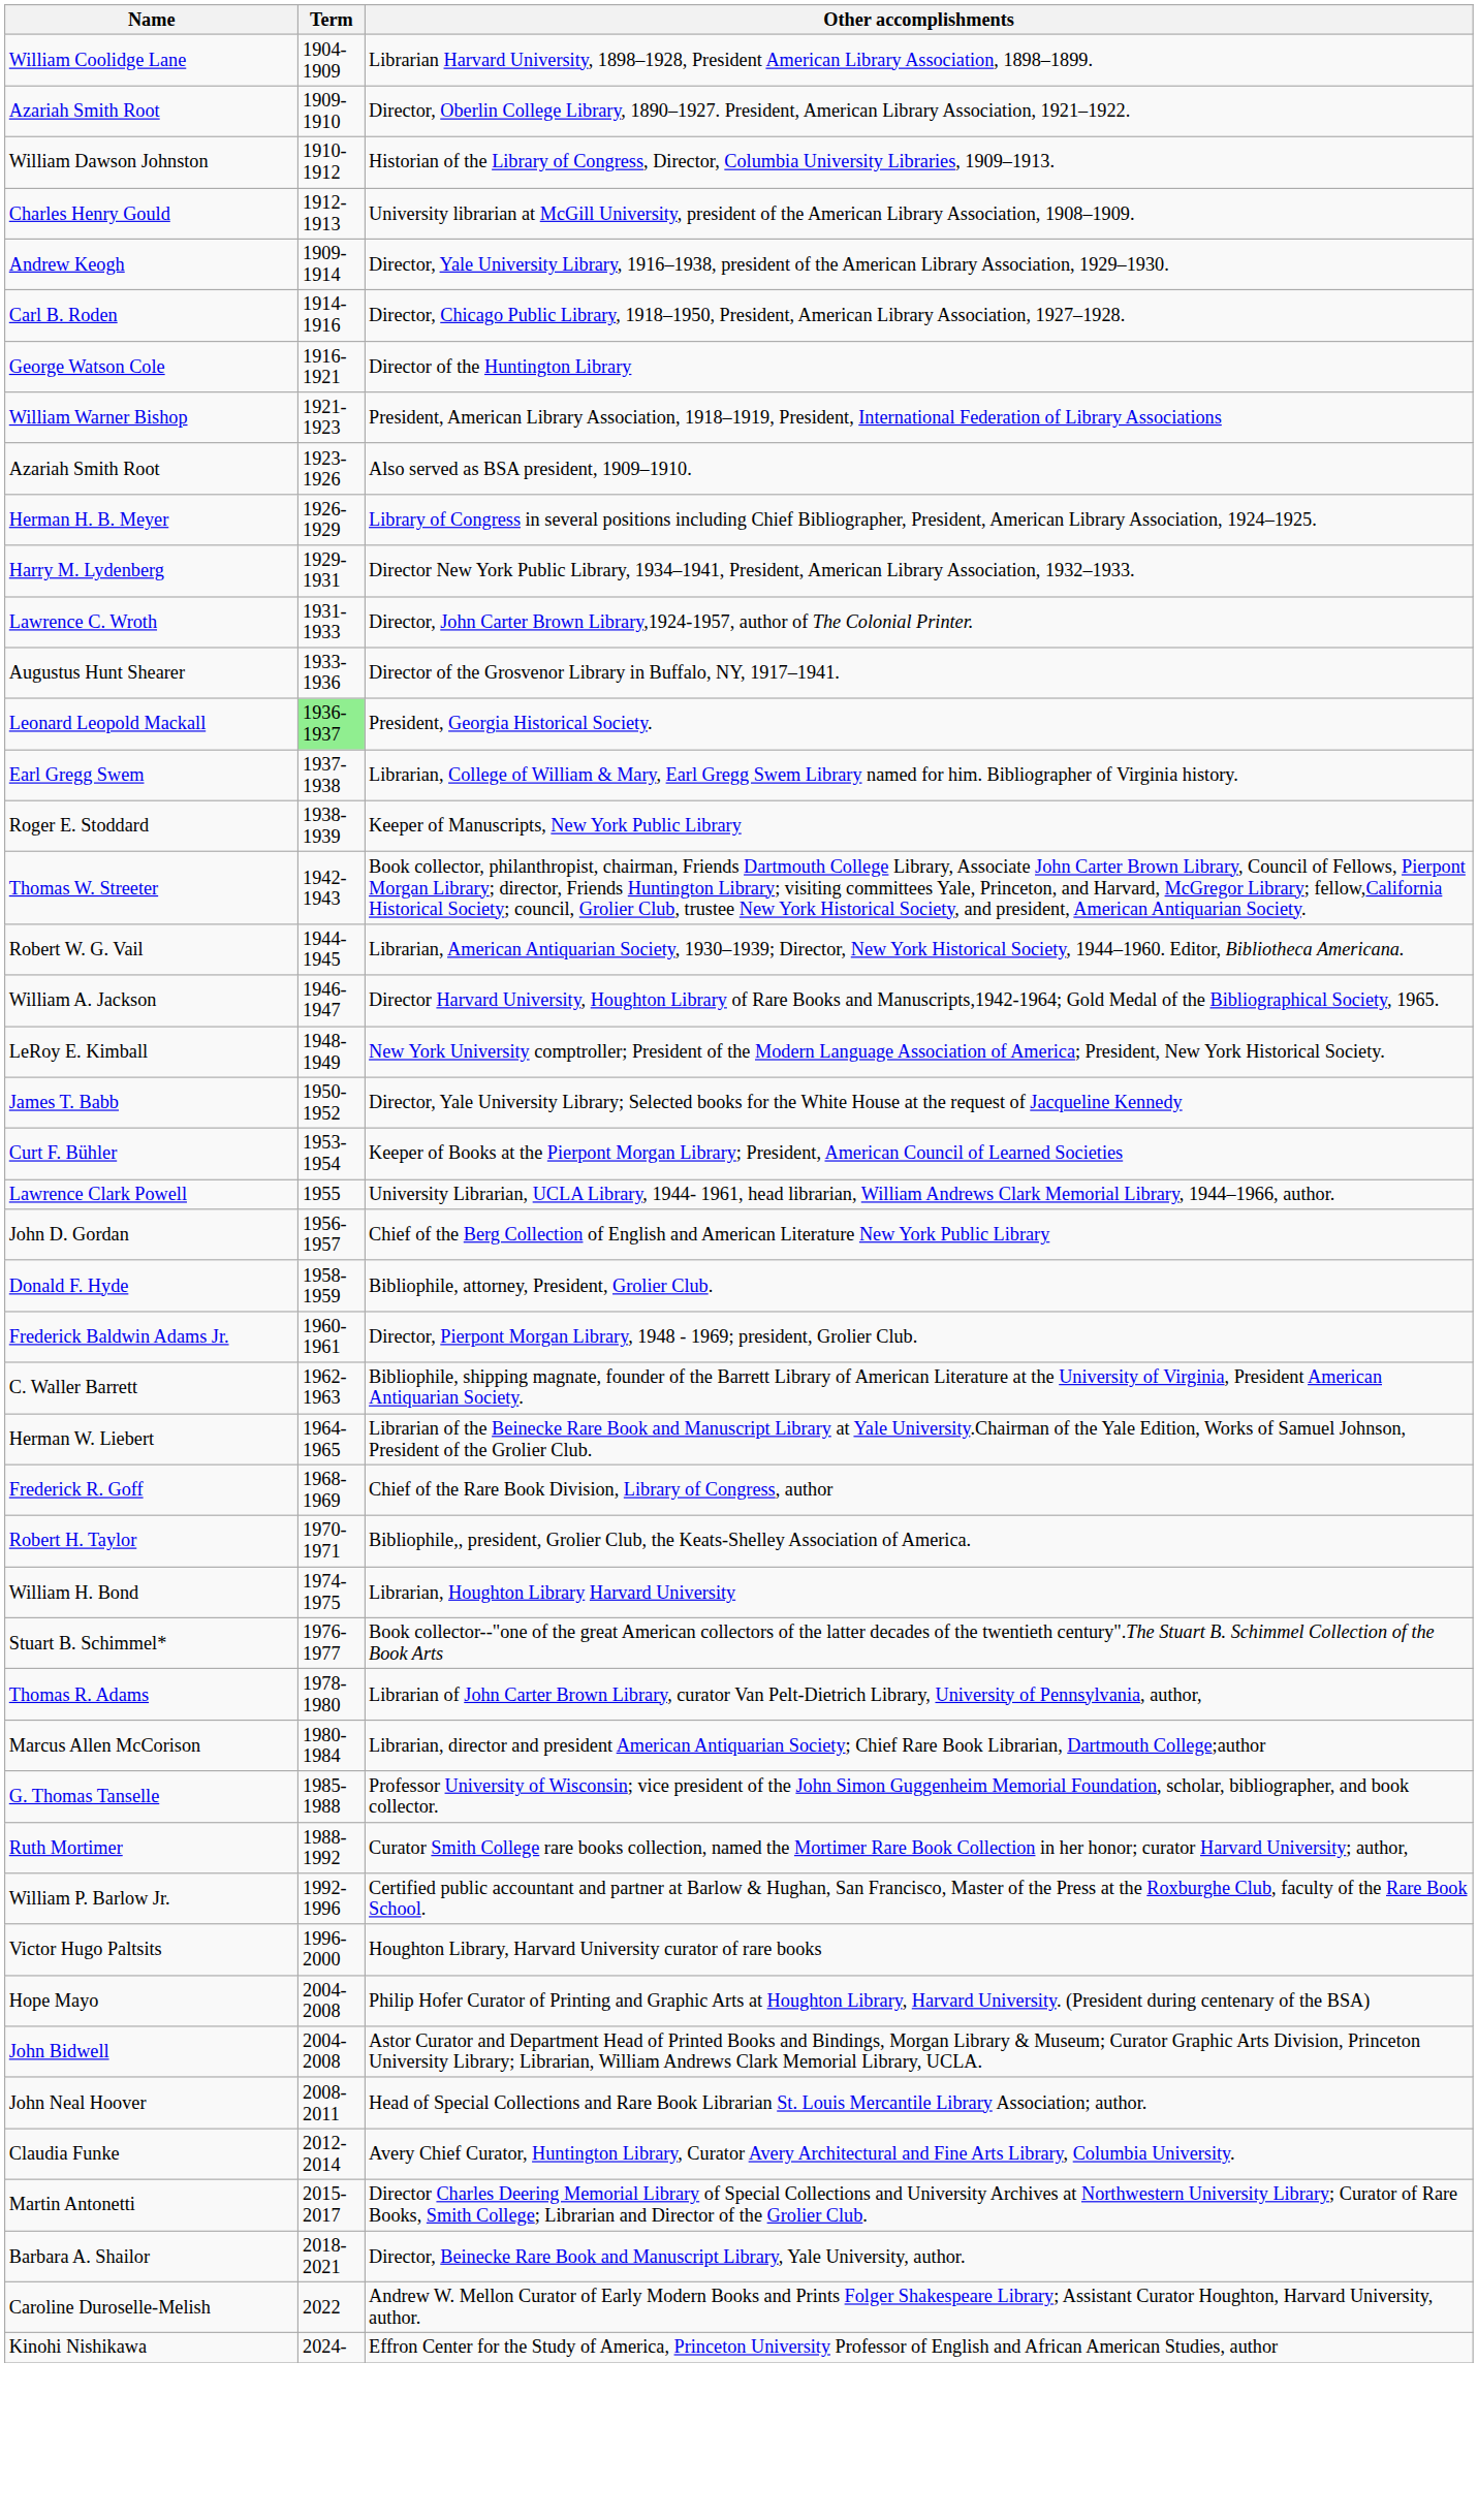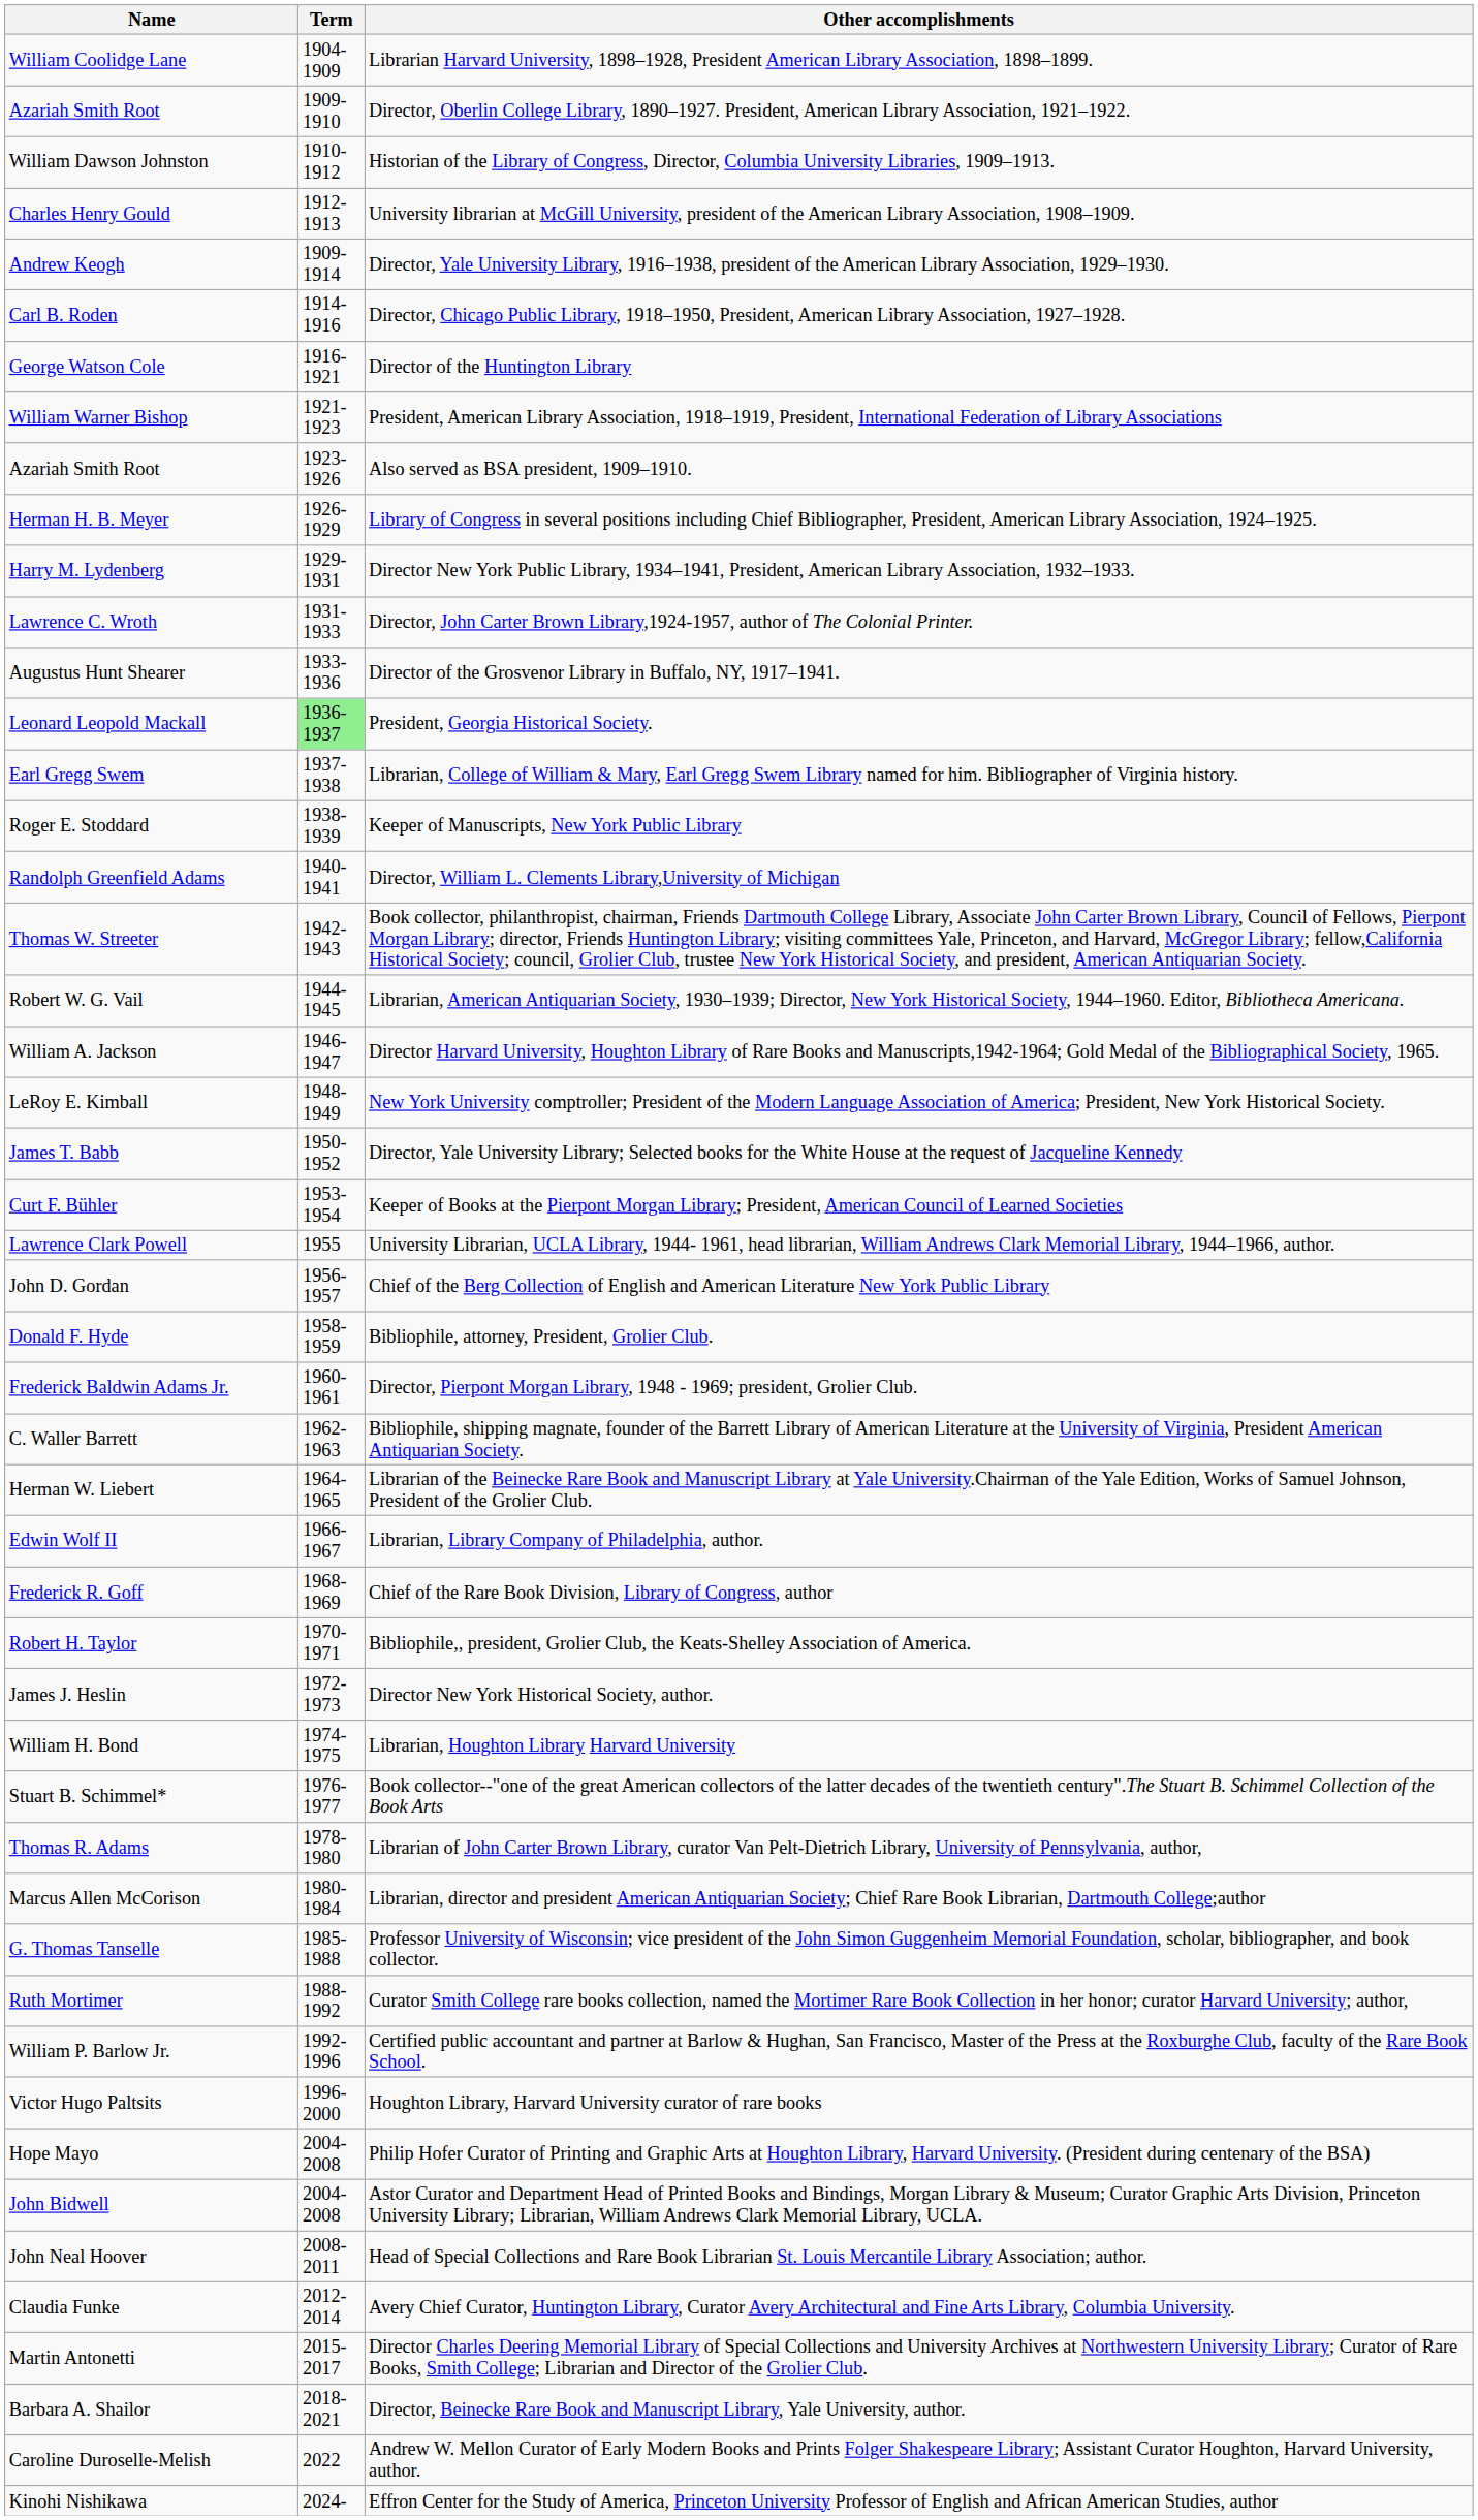 <table class="wikitable sortable">
 <tr>
 <th width="20%">Name</th>
 <th>Term</th>
 <th>Other accomplishments</th>
 </tr>
 <tr>
 <td><a href='#'>William Coolidge Lane</a></td>
 <td>1904-1909</td>
 <td>Librarian <a href='#'>Harvard University</a>, 1898–1928, President <a href='#'>American Library Association</a>, 1898–1899.</td>
 </tr>
 <tr>
 <td><a href='#'>Azariah Smith Root</a></td>
 <td>1909-1910</td>
 <td>Director, <a href='#'>Oberlin College Library</a>, 1890–1927. President, American Library Association, 1921–1922.</td>
 </tr>
 <tr>
 <td>William Dawson Johnston</td>
 <td>1910-1912</td>
 <td>Historian of the <a href='#'>Library of Congress</a>, Director, <a href='#'>Columbia University Libraries</a>, 1909–1913.</td>
 </tr>
 <tr>
 <td><a href='#'>Charles Henry Gould</a></td>
 <td>1912-1913</td>
 <td>University librarian at <a href='#'>McGill University</a>, president of the American Library Association, 1908–1909.</td>
 </tr>
 <tr>
 <td><a href='#'>Andrew Keogh</a></td>
 <td>1909-1914</td>
 <td>Director, <a href='#'>Yale University Library</a>, 1916–1938, president of the American Library Association, 1929–1930.</td>
 </tr>
 <tr>
 <td><a href='#'>Carl B. Roden</a></td>
 <td>1914-1916</td>
 <td>Director, <a href='#'>Chicago Public Library</a>, 1918–1950, President, American Library Association, 1927–1928.</td>
 </tr>
 <tr>
 <td><a href='#'>George Watson Cole</a></td>
 <td>1916-1921</td>
 <td>Director of the <a href='#'>Huntington Library</a></td>
 </tr>
 <tr>
 <td><a href='#'>William Warner Bishop</a></td>
 <td>1921-1923</td>
 <td>President, American Library Association, 1918–1919, President, <a href='#'>International Federation of Library Associations</a></td>
 </tr>
 <tr>
 <td>Azariah Smith Root</td>
 <td>1923-1926</td>
 <td>Also served as BSA president, 1909–1910.</td>
 </tr>
 <tr>
 <td><a href='#'>Herman H. B. Meyer</a></td>
 <td>1926-1929</td>
 <td><a href='#'>Library of Congress</a> in several positions including Chief Bibliographer, President, American Library Association, 1924–1925.</td>
 </tr>
 <tr>
 <td><a href='#'>Harry M. Lydenberg</a></td>
 <td>1929-1931</td>
 <td>Director New York Public Library, 1934–1941, President, American Library Association, 1932–1933.</td>
 </tr>
 <tr>
 <td><a href='#'>Lawrence C. Wroth</a></td>
 <td>1931-1933</td>
 <td>Director, <a href='#'>John Carter Brown Library</a>,1924-1957, author of <em>The Colonial Printer.</em></td>
 </tr>
 <tr>
 <td>Augustus Hunt Shearer</td>
 <td>1933-1936</td>
 <td>Director of the Grosvenor Library in Buffalo, NY, 1917–1941.</td>
 </tr>
 <tr>
 <td><a href='#'>Leonard Leopold Mackall</a></td>
 <td style="background: lightgreen;">1936-1937</td>
 <td>President, <a href='#'>Georgia Historical Society</a>.</td>
 </tr>
 <tr>
 <td><a href='#'>Earl Gregg Swem</a></td>
 <td>1937-1938</td>
 <td>Librarian, <a href='#'>College of William & Mary</a>, <a href='#'>Earl Gregg Swem Library</a> named for him. Bibliographer of Virginia history.</td>
 </tr>
 <tr>
 <td>Roger E. Stoddard </td>
 <td>1938-1939</td>
 <td>Keeper of Manuscripts, <a href='#'>New York Public Library</a></td>
 </tr>
 <tr>
+<td><a href='#'>Randolph Greenfield Adams</a></td>
+<td>1940-1941</td>
+<td>Director, <a href='#'>William L. Clements Library</a>,<a href='#'>University of Michigan</a></td>
+</tr>
+<tr>
 <td><a href='#'>Thomas W. Streeter</a></td>
 <td>1942-1943</td>
 <td>Book collector, philanthropist, chairman, Friends  <a href='#'>Dartmouth College</a> Library, Associate <a href='#'>John Carter Brown Library</a>, Council of Fellows, <a href='#'>Pierpont Morgan Library</a>; director, Friends <a href='#'>Huntington Library</a>; visiting committees Yale, Princeton, and Harvard, <a href='#'>McGregor Library</a>; fellow,<a href='#'>California Historical Society</a>; council, <a href='#'>Grolier Club</a>, trustee <a href='#'>New York Historical Society</a>, and president, <a href='#'>American Antiquarian Society</a>.</td>
 </tr>
 <tr>
 <td>Robert W. G. Vail</td>
 <td>1944-1945</td>
 <td>Librarian, <a href='#'>American Antiquarian Society</a>, 1930–1939; Director, <a href='#'>New York Historical Society</a>, 1944–1960. Editor, <em>Bibliotheca Americana.</em> </td>
 </tr>
 <tr>
 <td>William A. Jackson</td>
 <td>1946-1947</td>
 <td>Director <a href='#'>Harvard University</a>, <a href='#'>Houghton Library</a> of Rare Books and Manuscripts,1942-1964;  Gold Medal of the <a href='#'>Bibliographical Society</a>, 1965.</td>
 </tr>
 <tr>
 <td>LeRoy E. Kimball</td>
 <td>1948- 1949</td>
 <td><a href='#'>New York University</a> comptroller; President of the <a href='#'>Modern Language Association of America</a>; President, New York Historical Society.</td>
 </tr>
 <tr>
 <td><a href='#'>James T. Babb</a></td>
 <td>1950-1952</td>
 <td>Director, Yale University Library; Selected books for the White House at the request of <a href='#'>Jacqueline Kennedy</a></td>
 </tr>
 <tr>
 <td><a href='#'>Curt F. Bühler</a></td>
 <td>1953-1954</td>
 <td>Keeper of Books at the <a href='#'>Pierpont Morgan Library</a>; President, <a href='#'>American Council of Learned Societies</a></td>
 </tr>
 <tr>
 <td><a href='#'>Lawrence Clark Powell</a></td>
 <td>1955</td>
 <td>University Librarian, <a href='#'>UCLA Library</a>, 1944- 1961, head librarian, <a href='#'>William Andrews Clark Memorial Library</a>, 1944–1966, author.</td>
 </tr>
 <tr>
 <td>John D. Gordan</td>
 <td>1956-1957</td>
 <td>Chief of the <a href='#'>Berg Collection</a> of English and American Literature <a href='#'>New York Public Library</a></td>
 </tr>
 <tr>
 <td><a href='#'>Donald F. Hyde</a></td>
 <td>1958-1959</td>
 <td>Bibliophile, attorney, President, <a href='#'>Grolier Club</a>.</td>
 </tr>
 <tr>
 <td><a href='#'>Frederick Baldwin Adams Jr.</a></td>
 <td>1960-1961</td>
 <td>Director, <a href='#'>Pierpont Morgan Library</a>, 1948 - 1969; president, Grolier Club.</td>
 </tr>
 <tr>
 <td>C. Waller Barrett</td>
 <td>1962-1963</td>
 <td>Bibliophile, shipping magnate, founder of the Barrett Library of American Literature at the <a href='#'>University of Virginia</a>,  President <a href='#'>American Antiquarian Society</a>.</td>
 </tr>
 <tr>
 <td>Herman W. Liebert</td>
 <td>1964-1965</td>
 <td>Librarian of the <a href='#'>Beinecke Rare Book and Manuscript Library</a> at <a href='#'>Yale University</a>.Chairman of the Yale Edition, Works of Samuel Johnson, President of the Grolier Club.</td>
 </tr>
 <tr>
+<td><a href='#'>Edwin Wolf II</a></td>
+<td>1966-1967</td>
+<td>Librarian, <a href='#'>Library Company of Philadelphia</a>, author.</td>
+</tr>
+<tr>
 <td><a href='#'>Frederick R. Goff</a></td>
 <td>1968-1969</td>
 <td>Chief of the Rare Book Division, <a href='#'>Library of Congress</a>, author </td>
 </tr>
 <tr>
 <td><a href='#'>Robert H. Taylor</a></td>
 <td>1970-1971</td>
 <td>Bibliophile,, president, Grolier Club, the Keats-Shelley Association of America.</td>
+</tr>
+<tr>
+<td>James J. Heslin</td>
+<td>1972-1973</td>
+<td>Director New York Historical Society, author.</td>
 </tr>
 <tr>
 <td>William H. Bond</td>
 <td>1974-1975</td>
 <td>Librarian, <a href='#'>Houghton Library</a> <a href='#'>Harvard University</a></td>
 </tr>
 <tr>
 <td>Stuart B. Schimmel* </td>
 <td>1976-1977</td>
 <td>Book collector--"one of the great American collectors of the latter decades of the twentieth century".<em>The Stuart B. Schimmel Collection of the Book Arts</em></td>
 </tr>
 <tr>
 <td><a href='#'>Thomas R. Adams</a></td>
 <td>1978-1980</td>
 <td>Librarian of <a href='#'>John Carter Brown Library</a>, curator Van Pelt-Dietrich Library, <a href='#'>University of Pennsylvania</a>,  author,</td>
 </tr>
 <tr>
 <td>Marcus Allen McCorison</td>
 <td>1980-1984</td>
 <td>Librarian, director and president <a href='#'>American Antiquarian Society</a>; Chief Rare Book Librarian, <a href='#'>Dartmouth College</a>;author </td>
 </tr>
 <tr>
 <td><a href='#'>G. Thomas Tanselle</a></td>
 <td>1985-1988</td>
 <td>Professor <a href='#'>University of Wisconsin</a>; vice president of the <a href='#'>John Simon Guggenheim Memorial Foundation</a>, scholar, bibliographer, and book collector.</td>
 </tr>
 <tr>
 <td><a href='#'>Ruth Mortimer</a></td>
 <td>1988-1992</td>
 <td>Curator <a href='#'>Smith College</a> rare books collection, named the <a href='#'>Mortimer Rare Book Collection</a> in her honor; curator <a href='#'>Harvard University</a>; author,</td>
 </tr>
 <tr>
 <td>William P. Barlow Jr.</td>
 <td>1992-1996</td>
 <td>Certified public accountant and partner at Barlow & Hughan, San Francisco, Master of the Press at the <a href='#'>Roxburghe Club</a>, faculty of the <a href='#'>Rare Book School</a>.</td>
 </tr>
 <tr>
 <td>Victor Hugo Paltsits</td>
 <td>1996-2000</td>
 <td>Houghton Library, Harvard University curator of rare books</td>
 </tr>
 <tr>
 <td>Hope Mayo</td>
 <td>2004-2008</td>
 <td>Philip Hofer Curator of Printing and Graphic Arts at <a href='#'>Houghton Library</a>, <a href='#'>Harvard University</a>. (President during centenary of the BSA)</td>
 </tr>
 <tr>
 <td><a href='#'>John Bidwell</a></td>
 <td>2004-2008</td>
 <td>Astor Curator and Department Head of Printed Books and Bindings, Morgan Library & Museum; Curator Graphic Arts Division, Princeton University Library; Librarian, William Andrews Clark Memorial Library, UCLA.</td>
 </tr>
 <tr>
 <td>John Neal Hoover</td>
 <td>2008-2011</td>
 <td>Head of Special Collections and Rare Book Librarian <a href='#'>St. Louis Mercantile Library</a> Association; author.</td>
 </tr>
 <tr>
 <td>Claudia Funke</td>
 <td>2012-2014</td>
 <td>Avery Chief Curator, <a href='#'>Huntington Library</a>, Curator <a href='#'>Avery Architectural and Fine Arts Library</a>, <a href='#'>Columbia University</a>.</td>
 </tr>
 <tr>
 <td>Martin Antonetti</td>
 <td>2015-2017</td>
 <td>Director <a href='#'>Charles Deering Memorial Library</a> of Special Collections and University Archives at <a href='#'>Northwestern University Library</a>; Curator of Rare Books, <a href='#'>Smith College</a>; Librarian and Director of the <a href='#'>Grolier Club</a>.</td>
 </tr>
 <tr>
 <td>Barbara A. Shailor</td>
 <td>2018-2021</td>
 <td>Director, <a href='#'>Beinecke Rare Book and Manuscript Library</a>, Yale University, author.</td>
 </tr>
 <tr>
 <td>Caroline Duroselle-Melish</td>
 <td>2022</td>
 <td>Andrew W. Mellon Curator of Early Modern Books and Prints <a href='#'>Folger Shakespeare Library</a>;  Assistant Curator Houghton, Harvard University, author.</td>
 </tr>
 <tr>
 <td>Kinohi Nishikawa</td>
 <td>2024-</td>
 <td>Effron Center for the Study of America, <a href='#'>Princeton University</a> Professor of English and African American Studies, author</td>
 </tr>
 </table>
